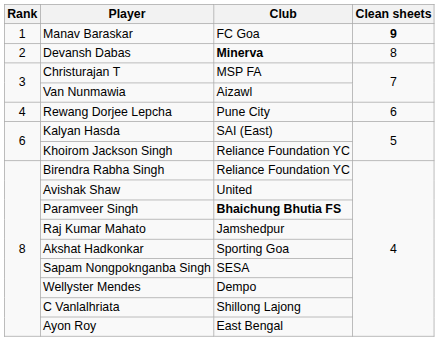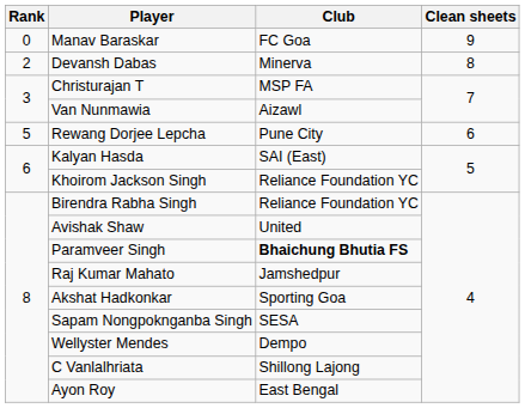 <table class="wikitable" style="text-align:center">
 <tr>
 <th>Rank</th>
 <th>Player</th>
 <th>Club</th>
 <th>Clean sheets</th>
 </tr>
 <tr>
-<td rowspan="1">1</td>
+<td rowspan="1">0</td>
 <td align="left">Manav Baraskar</td>
 <td align="left">FC Goa</td>
-<td rowspan="1"><strong>9</strong></td>
+<td rowspan="1">9</td>
 </tr>
 <tr>
 <td>2</td>
 <td align="left">Devansh Dabas</td>
-<td align="left"><strong>Minerva</strong></td>
+<td align="left">Minerva</td>
 <td>8</td>
 </tr>
 <tr>
 <td rowspan="2">3</td>
 <td align="left">Christurajan T</td>
 <td align="left">MSP FA</td>
 <td rowspan="2">7</td>
 </tr>
 <tr>
 <td align="left">Van Nunmawia</td>
 <td align="left">Aizawl</td>
 </tr>
 <tr>
-<td>4</td>
+<td>5</td>
 <td align="left">Rewang Dorjee Lepcha</td>
 <td align="left">Pune City</td>
 <td>6</td>
 </tr>
 <tr>
 <td rowspan="2">6</td>
 <td align="left">Kalyan Hasda</td>
 <td align="left">SAI (East)</td>
 <td rowspan="2">5</td>
 </tr>
 <tr>
 <td align="left">Khoirom Jackson Singh</td>
 <td align="left">Reliance Foundation YC</td>
 </tr>
 <tr>
 <td rowspan="9">8</td>
 <td align="left">Birendra Rabha Singh</td>
 <td align="left">Reliance Foundation YC</td>
 <td rowspan="9">4</td>
 </tr>
 <tr>
 <td align="left">Avishak Shaw</td>
 <td align="left">United</td>
 </tr>
 <tr>
 <td align="left">Paramveer Singh</td>
 <td align="left"><strong>Bhaichung Bhutia FS</strong></td>
 </tr>
 <tr>
 <td align="left">Raj Kumar Mahato</td>
 <td align="left">Jamshedpur</td>
 </tr>
 <tr>
 <td align="left">Akshat Hadkonkar</td>
 <td align="left">Sporting Goa</td>
 </tr>
 <tr>
 <td align="left">Sapam Nongpoknganba Singh</td>
 <td align="left">SESA</td>
 </tr>
 <tr>
 <td align="left">Wellyster Mendes</td>
 <td align="left">Dempo</td>
 </tr>
 <tr>
 <td align="left">C Vanlalhriata</td>
 <td align="left">Shillong Lajong</td>
 </tr>
 <tr>
 <td align="left">Ayon Roy</td>
 <td align="left">East Bengal</td>
 </tr>
 </table>
